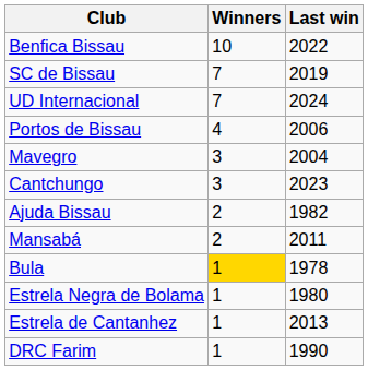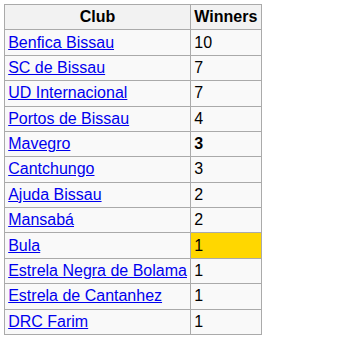 <table class="wikitable">
 <tr>
 <th>Club</th>
 <th>Winners</th>
-<th>Last win</th>
 </tr>
 <tr>
 <td><a href='#'>Benfica Bissau</a></td>
 <td>10</td>
-<td>2022</td>
 </tr>
 <tr>
 <td><a href='#'>SC de Bissau</a></td>
 <td>7</td>
-<td>2019</td>
 </tr>
 <tr>
 <td><a href='#'>UD Internacional</a></td>
 <td>7</td>
-<td>2024</td>
 </tr>
 <tr>
 <td><a href='#'>Portos de Bissau</a></td>
 <td>4</td>
-<td>2006</td>
 </tr>
 <tr>
 <td><a href='#'>Mavegro</a></td>
-<td>3</td>
-<td>2004</td>
+<td><strong>3</strong></td>
 </tr>
 <tr>
 <td><a href='#'>Cantchungo</a></td>
 <td>3</td>
-<td>2023</td>
 </tr>
 <tr>
 <td><a href='#'>Ajuda Bissau</a></td>
 <td>2</td>
-<td>1982</td>
 </tr>
 <tr>
 <td><a href='#'>Mansabá</a></td>
 <td>2</td>
-<td>2011</td>
 </tr>
 <tr>
 <td><a href='#'>Bula</a></td>
 <td style="background: gold;">1</td>
-<td>1978</td>
 </tr>
 <tr>
 <td><a href='#'>Estrela Negra de Bolama</a></td>
 <td>1</td>
-<td>1980</td>
 </tr>
 <tr>
 <td><a href='#'>Estrela de Cantanhez</a></td>
 <td>1</td>
-<td>2013</td>
 </tr>
 <tr>
 <td><a href='#'>DRC Farim</a></td>
 <td>1</td>
-<td>1990</td>
 </tr>
 </table>
